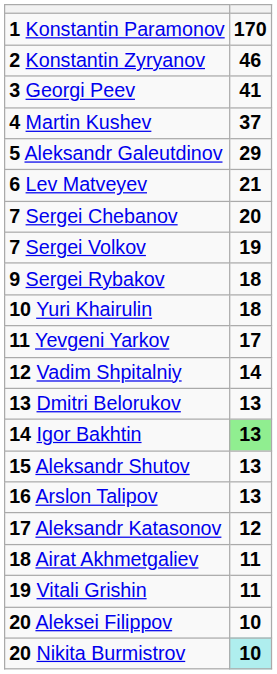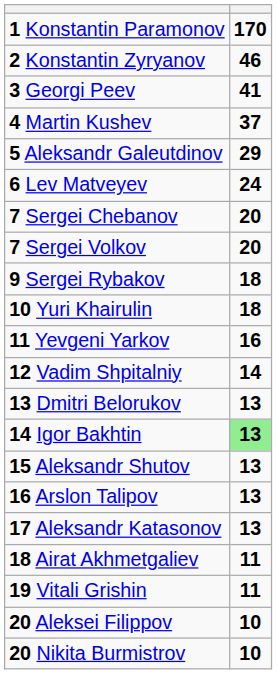 <table class="wikitable">
 <tr>
 <th></th>
 <th></th>
 </tr>
 <tr style="vertical-align: top;">
 <td><strong>1</strong>  <a href='#'>Konstantin Paramonov</a></td>
 <td align="center"><strong>170</strong></td>
 </tr>
 <tr style="vertical-align: top;">
 <td><strong>2</strong>  <a href='#'>Konstantin Zyryanov</a></td>
 <td align="center"><strong>46</strong></td>
 </tr>
 <tr style="vertical-align: top;">
 <td><strong>3</strong>  <a href='#'>Georgi Peev</a></td>
 <td align="center"><strong>41</strong></td>
 </tr>
 <tr style="vertical-align: top;">
 <td><strong>4</strong>  <a href='#'>Martin Kushev</a></td>
 <td align="center"><strong>37</strong></td>
 </tr>
 <tr style="vertical-align: top;">
 <td><strong>5</strong>  <a href='#'>Aleksandr Galeutdinov</a></td>
 <td align="center"><strong>29</strong></td>
 </tr>
 <tr style="vertical-align: top;">
 <td><strong>6</strong>  <a href='#'>Lev Matveyev</a></td>
-<td align="center"><strong>21</strong></td>
+<td align="center"><strong>24</strong></td>
 </tr>
 <tr style="vertical-align: top;">
 <td><strong>7</strong> <a href='#'>Sergei Chebanov</a></td>
 <td align="center"><strong>20</strong></td>
 </tr>
 <tr style="vertical-align: top;">
 <td><strong>7</strong>  <a href='#'>Sergei Volkov</a></td>
-<td align="center"><strong>19</strong></td>
+<td align="center"><strong>20</strong></td>
 </tr>
 <tr style="vertical-align: top;">
 <td><strong>9</strong>  <a href='#'>Sergei Rybakov</a></td>
 <td align="center"><strong>18</strong></td>
 </tr>
 <tr style="vertical-align: top;">
 <td><strong>10</strong>  <a href='#'>Yuri Khairulin</a></td>
 <td align="center"><strong>18</strong></td>
 </tr>
 <tr style="vertical-align: top;">
 <td><strong>11</strong>  <a href='#'>Yevgeni Yarkov</a></td>
-<td align="center"><strong>17</strong></td>
+<td align="center"><strong>16</strong></td>
 </tr>
 <tr style="vertical-align: top;">
 <td><strong>12</strong>  <a href='#'>Vadim Shpitalniy</a></td>
 <td align="center"><strong>14</strong></td>
 </tr>
 <tr style="vertical-align: top;">
 <td><strong>13</strong>  <a href='#'>Dmitri Belorukov</a></td>
 <td align="center"><strong>13</strong></td>
 </tr>
 <tr style="vertical-align: top;">
 <td><strong>14</strong>  <a href='#'>Igor Bakhtin</a></td>
 <td align="center" style="background: lightgreen;"><strong>13</strong></td>
 </tr>
 <tr style="vertical-align: top;">
 <td><strong>15</strong>  <a href='#'>Aleksandr Shutov</a></td>
 <td align="center"><strong>13</strong></td>
 </tr>
 <tr style="vertical-align: top;">
 <td><strong>16</strong>  <a href='#'>Arslon Talipov</a></td>
 <td align="center"><strong>13</strong></td>
 </tr>
 <tr style="vertical-align: top;">
 <td><strong>17</strong>  <a href='#'>Aleksandr Katasonov</a></td>
-<td align="center"><strong>12</strong></td>
+<td align="center"><strong>13</strong></td>
 </tr>
 <tr style="vertical-align: top;">
 <td><strong>18</strong>  <a href='#'>Airat Akhmetgaliev</a></td>
 <td align="center"><strong>11</strong></td>
 </tr>
 <tr style="vertical-align: top;">
 <td><strong>19</strong>  <a href='#'>Vitali Grishin</a></td>
 <td align="center"><strong>11</strong></td>
 </tr>
 <tr style="vertical-align: top;">
 <td><strong>20</strong>  <a href='#'>Aleksei Filippov</a></td>
 <td align="center"><strong>10</strong></td>
 </tr>
 <tr style="vertical-align: top;">
 <td><strong>20</strong>  <a href='#'>Nikita Burmistrov</a></td>
-<td align="center" style="background: paleturquoise;"><strong>10</strong></td>
+<td align="center"><strong>10</strong></td>
 </tr>
 </table>
